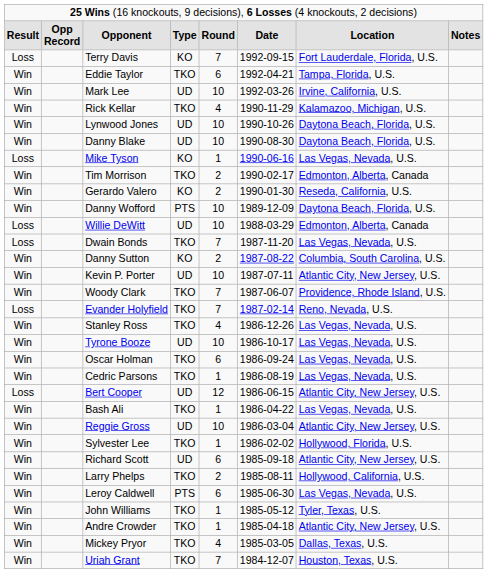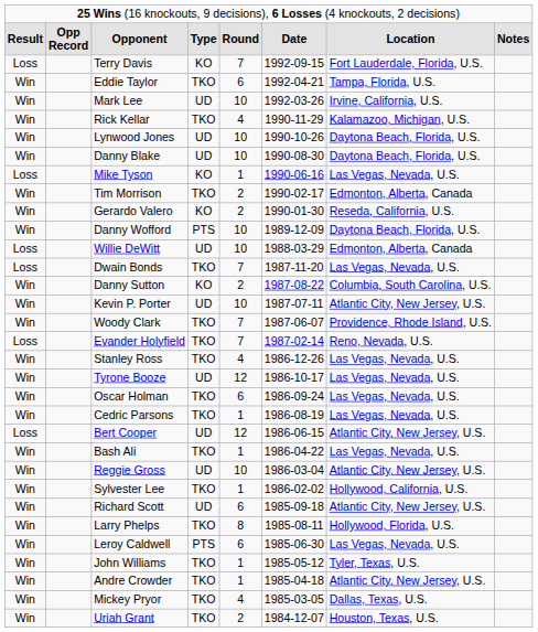 <table class="wikitable" style="text-align:center;">
 <tr>
 <td colspan="8"><strong>25 Wins</strong> (16 knockouts, 9 decisions), <strong>6 Losses</strong> (4 knockouts, 2 decisions)</td>
 </tr>
 <tr>
 <td style="border-style: none none solid solid; background: #e3e3e3"><strong>Result</strong></td>
 <td style="border-style: none none solid solid; background: #e3e3e3"><strong>Opp<br>Record</strong></td>
 <td style="border-style: none none solid solid; background: #e3e3e3"><strong>Opponent</strong></td>
 <td style="border-style: none none solid solid; background: #e3e3e3"><strong>Type</strong></td>
 <td style="border-style: none none solid solid; background: #e3e3e3"><strong>Round</strong></td>
 <td style="border-style: none none solid solid; background: #e3e3e3"><strong>Date</strong></td>
 <td style="border-style: none none solid solid; background: #e3e3e3"><strong>Location</strong></td>
 <td style="border-style: none none solid solid; background: #e3e3e3"><strong>Notes</strong></td>
 </tr>
 <tr align=center>
 <td>Loss</td>
 <td></td>
 <td align=left> Terry Davis</td>
 <td>KO</td>
 <td>7</td>
 <td>1992-09-15</td>
 <td align=left> <a href='#'>Fort Lauderdale, Florida</a>, U.S.</td>
 <td align=left></td>
 </tr>
 <tr>
 <td>Win</td>
 <td></td>
 <td align=left> Eddie Taylor</td>
 <td>TKO</td>
 <td>6</td>
 <td>1992-04-21</td>
 <td align=left> <a href='#'>Tampa, Florida</a>, U.S.</td>
 <td align=left></td>
 </tr>
 <tr>
 <td>Win</td>
 <td></td>
 <td align=left> Mark Lee</td>
 <td>UD</td>
 <td>10</td>
 <td>1992-03-26</td>
 <td align=left> <a href='#'>Irvine, California</a>, U.S.</td>
 <td align=left></td>
 </tr>
 <tr>
 <td>Win</td>
 <td></td>
 <td align=left> Rick Kellar</td>
 <td>TKO</td>
 <td>4</td>
 <td>1990-11-29</td>
 <td align=left> <a href='#'>Kalamazoo, Michigan</a>, U.S.</td>
 <td align=left></td>
 </tr>
 <tr>
 <td>Win</td>
 <td></td>
 <td align=left> Lynwood Jones</td>
 <td>UD</td>
 <td>10</td>
 <td>1990-10-26</td>
 <td align=left> <a href='#'>Daytona Beach, Florida</a>, U.S.</td>
 <td align=left></td>
 </tr>
 <tr>
 <td>Win</td>
 <td></td>
 <td align=left> Danny Blake</td>
 <td>UD</td>
 <td>10</td>
 <td>1990-08-30</td>
 <td align=left> <a href='#'>Daytona Beach, Florida</a>, U.S.</td>
 <td align=left></td>
 </tr>
 <tr>
 <td>Loss</td>
 <td></td>
 <td align=left> <a href='#'>Mike Tyson</a></td>
 <td>KO</td>
 <td>1</td>
 <td><a href='#'>1990-06-16</a></td>
 <td align=left> <a href='#'>Las Vegas, Nevada</a>, U.S.</td>
 <td align=left></td>
 </tr>
 <tr>
 <td>Win</td>
 <td></td>
 <td align=left> Tim Morrison</td>
 <td>TKO</td>
 <td>2</td>
 <td>1990-02-17</td>
 <td align=left> <a href='#'>Edmonton, Alberta</a>, Canada</td>
 <td align=left></td>
 </tr>
 <tr>
 <td>Win</td>
 <td></td>
 <td align=left> Gerardo Valero</td>
 <td>KO</td>
 <td>2</td>
 <td>1990-01-30</td>
 <td align=left> <a href='#'>Reseda, California</a>, U.S.</td>
 <td align=left></td>
 </tr>
 <tr>
 <td>Win</td>
 <td></td>
 <td align=left> Danny Wofford</td>
 <td>PTS</td>
 <td>10</td>
 <td>1989-12-09</td>
 <td align=left> <a href='#'>Daytona Beach, Florida</a>, U.S.</td>
 <td align=left></td>
 </tr>
 <tr>
 <td>Loss</td>
 <td></td>
 <td align=left> <a href='#'>Willie DeWitt</a></td>
 <td>UD</td>
 <td>10</td>
 <td>1988-03-29</td>
 <td align=left> <a href='#'>Edmonton, Alberta</a>, Canada</td>
 <td align=left></td>
 </tr>
 <tr>
 <td>Loss</td>
 <td></td>
 <td align=left> Dwain Bonds</td>
 <td>TKO</td>
 <td>7</td>
 <td>1987-11-20</td>
 <td align=left> <a href='#'>Las Vegas, Nevada</a>, U.S.</td>
 <td align=left></td>
 </tr>
 <tr>
 <td>Win</td>
 <td></td>
 <td align=left> Danny Sutton</td>
 <td>KO</td>
 <td>2</td>
 <td><a href='#'>1987-08-22</a></td>
 <td align=left> <a href='#'>Columbia, South Carolina</a>, U.S.</td>
 <td align=left></td>
 </tr>
 <tr>
 <td>Win</td>
 <td></td>
 <td align=left> Kevin P. Porter</td>
 <td>UD</td>
 <td>10</td>
 <td>1987-07-11</td>
 <td align=left> <a href='#'>Atlantic City, New Jersey</a>, U.S.</td>
 <td align=left></td>
 </tr>
 <tr>
 <td>Win</td>
 <td></td>
 <td align=left> Woody Clark</td>
 <td>TKO</td>
 <td>7</td>
 <td>1987-06-07</td>
 <td align=left> <a href='#'>Providence, Rhode Island</a>, U.S.</td>
 <td align=left></td>
 </tr>
 <tr>
 <td>Loss</td>
 <td></td>
 <td align=left> <a href='#'>Evander Holyfield</a></td>
 <td>TKO</td>
 <td>7</td>
 <td><a href='#'>1987-02-14</a></td>
 <td align=left> <a href='#'>Reno, Nevada</a>, U.S.</td>
 <td align=left></td>
 </tr>
 <tr>
 <td>Win</td>
 <td></td>
 <td align=left> Stanley Ross</td>
 <td>TKO</td>
 <td>4</td>
 <td>1986-12-26</td>
 <td align=left> <a href='#'>Las Vegas, Nevada</a>, U.S.</td>
 <td align=left></td>
 </tr>
 <tr>
 <td>Win</td>
 <td></td>
 <td align=left> <a href='#'>Tyrone Booze</a></td>
 <td>UD</td>
-<td>10</td>
+<td>12</td>
 <td>1986-10-17</td>
 <td align=left> <a href='#'>Las Vegas, Nevada</a>, U.S.</td>
 <td align=left></td>
 </tr>
 <tr>
 <td>Win</td>
 <td></td>
 <td align=left> Oscar Holman</td>
 <td>TKO</td>
 <td>6</td>
 <td>1986-09-24</td>
 <td align=left> <a href='#'>Las Vegas, Nevada</a>, U.S.</td>
 <td align=left></td>
 </tr>
 <tr>
 <td>Win</td>
 <td></td>
 <td align=left> Cedric Parsons</td>
 <td>TKO</td>
 <td>1</td>
 <td>1986-08-19</td>
 <td align=left> <a href='#'>Las Vegas, Nevada</a>, U.S.</td>
 <td align=left></td>
 </tr>
 <tr>
 <td>Loss</td>
 <td></td>
 <td align=left> <a href='#'>Bert Cooper</a></td>
 <td>UD</td>
 <td>12</td>
 <td>1986-06-15</td>
 <td align=left> <a href='#'>Atlantic City, New Jersey</a>, U.S.</td>
 <td align=left></td>
 </tr>
 <tr>
 <td>Win</td>
 <td></td>
 <td align=left> Bash Ali</td>
 <td>TKO</td>
 <td>1</td>
 <td>1986-04-22</td>
 <td align=left> <a href='#'>Las Vegas, Nevada</a>, U.S.</td>
 <td align=left></td>
 </tr>
 <tr>
 <td>Win</td>
 <td></td>
 <td align=left> <a href='#'>Reggie Gross</a></td>
 <td>UD</td>
 <td>10</td>
 <td>1986-03-04</td>
 <td align=left> <a href='#'>Atlantic City, New Jersey</a>, U.S.</td>
 <td align=left></td>
 </tr>
 <tr>
 <td>Win</td>
 <td></td>
 <td align=left> Sylvester Lee</td>
 <td>TKO</td>
 <td>1</td>
 <td>1986-02-02</td>
-<td align=left> <a href='#'>Hollywood, Florida</a>, U.S.</td>
+<td align=left> <a href='#'>Hollywood, California</a>, U.S.</td>
 <td align=left></td>
 </tr>
 <tr>
 <td>Win</td>
 <td></td>
 <td align=left> Richard Scott</td>
 <td>UD</td>
 <td>6</td>
 <td>1985-09-18</td>
 <td align=left> <a href='#'>Atlantic City, New Jersey</a>, U.S.</td>
 <td align=left></td>
 </tr>
 <tr>
 <td>Win</td>
 <td></td>
 <td align=left> Larry Phelps</td>
 <td>TKO</td>
-<td>2</td>
+<td>8</td>
 <td>1985-08-11</td>
-<td align=left> <a href='#'>Hollywood, California</a>, U.S.</td>
+<td align=left> <a href='#'>Hollywood, Florida</a>, U.S.</td>
 <td align=left></td>
 </tr>
 <tr>
 <td>Win</td>
 <td></td>
 <td align=left> Leroy Caldwell</td>
 <td>PTS</td>
 <td>6</td>
 <td>1985-06-30</td>
 <td align=left> <a href='#'>Las Vegas, Nevada</a>, U.S.</td>
 <td align=left></td>
 </tr>
 <tr>
 <td>Win</td>
 <td></td>
 <td align=left> John Williams</td>
 <td>TKO</td>
 <td>1</td>
 <td>1985-05-12</td>
 <td align=left> <a href='#'>Tyler, Texas</a>, U.S.</td>
 <td align=left></td>
 </tr>
 <tr>
 <td>Win</td>
 <td></td>
 <td align=left> Andre Crowder</td>
 <td>TKO</td>
 <td>1</td>
 <td>1985-04-18</td>
 <td align=left> <a href='#'>Atlantic City, New Jersey</a>, U.S.</td>
 <td align=left></td>
 </tr>
 <tr>
 <td>Win</td>
 <td></td>
 <td align=left> Mickey Pryor</td>
 <td>TKO</td>
 <td>4</td>
 <td>1985-03-05</td>
 <td align=left> <a href='#'>Dallas, Texas</a>, U.S.</td>
 <td align=left></td>
 </tr>
 <tr>
 <td>Win</td>
 <td></td>
 <td align=left> <a href='#'>Uriah Grant</a></td>
 <td>TKO</td>
-<td>7</td>
+<td>2</td>
 <td>1984-12-07</td>
 <td align=left> <a href='#'>Houston, Texas</a>, U.S.</td>
 <td align=left></td>
 </tr>
 </table>
